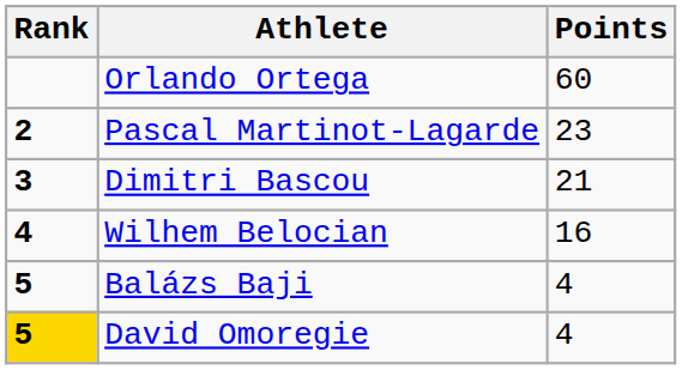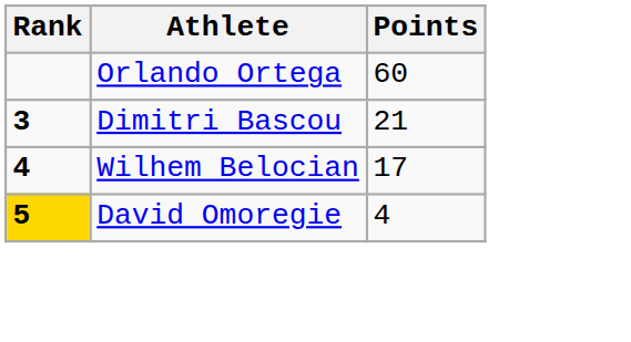 <table class="wikitable" style="border-collapse: collapse; font-size: 95%;">
 <tr>
 <th>Rank</th>
 <th>Athlete</th>
 <th>Points</th>
 </tr>
 <tr>
 <td></td>
 <td><a href='#'>Orlando Ortega</a></td>
 <td>60</td>
 </tr>
 <tr>
-<td><strong>2</strong></td>
-<td><a href='#'>Pascal Martinot-Lagarde</a></td>
-<td>23</td>
-</tr>
-<tr>
 <td><strong>3</strong></td>
 <td><a href='#'>Dimitri Bascou</a></td>
 <td>21</td>
 </tr>
 <tr>
 <td><strong>4</strong></td>
 <td><a href='#'>Wilhem Belocian</a></td>
-<td>16</td>
-</tr>
-<tr>
-<td><strong>5</strong></td>
-<td><a href='#'>Balázs Baji</a></td>
-<td>4</td>
+<td>17</td>
 </tr>
 <tr>
 <td style="background: gold;"><strong>5</strong></td>
 <td><a href='#'>David Omoregie</a></td>
 <td>4</td>
 </tr>
 </table>
